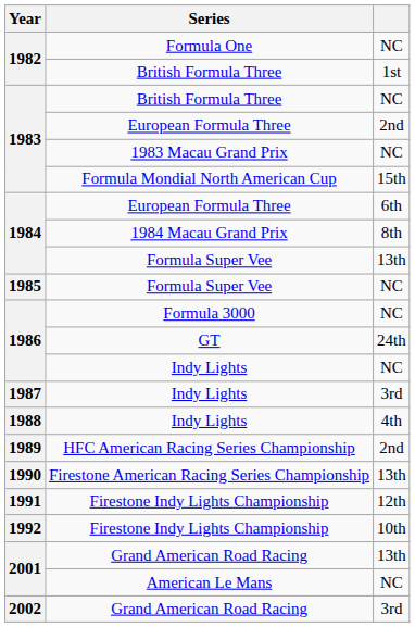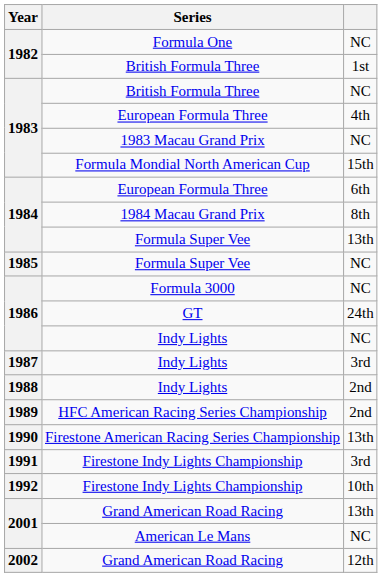 <table class="wikitable" style="text-align:center; font-size:90%">
 <tr>
 <th>Year</th>
 <th>Series</th>
 <th></th>
 </tr>
 <tr>
 <th rowspan="2">1982</th>
 <td><a href='#'>Formula One</a></td>
 <td>NC</td>
 </tr>
 <tr>
 <td><a href='#'>British Formula Three</a></td>
 <td>1st</td>
 </tr>
 <tr>
 <th rowspan="4">1983</th>
 <td><a href='#'>British Formula Three</a></td>
 <td>NC</td>
 </tr>
 <tr>
 <td><a href='#'>European Formula Three</a></td>
-<td>2nd</td>
+<td>4th</td>
 </tr>
 <tr>
 <td><a href='#'>1983 Macau Grand Prix</a></td>
 <td>NC</td>
 </tr>
 <tr>
 <td><a href='#'>Formula Mondial North American Cup</a></td>
 <td>15th</td>
 </tr>
 <tr>
 <th rowspan="3">1984</th>
 <td><a href='#'>European Formula Three</a></td>
 <td>6th</td>
 </tr>
 <tr>
 <td><a href='#'>1984 Macau Grand Prix</a></td>
 <td>8th</td>
 </tr>
 <tr>
 <td><a href='#'>Formula Super Vee</a></td>
 <td>13th</td>
 </tr>
 <tr>
 <th>1985</th>
 <td><a href='#'>Formula Super Vee</a></td>
 <td>NC</td>
 </tr>
 <tr>
 <th rowspan="3">1986</th>
 <td><a href='#'>Formula 3000</a></td>
 <td>NC</td>
 </tr>
 <tr>
 <td><a href='#'>GT</a></td>
 <td>24th</td>
 </tr>
 <tr>
 <td><a href='#'>Indy Lights</a></td>
 <td>NC</td>
 </tr>
 <tr>
 <th>1987</th>
 <td><a href='#'>Indy Lights</a></td>
 <td>3rd</td>
 </tr>
 <tr>
 <th>1988</th>
 <td><a href='#'>Indy Lights</a></td>
-<td>4th</td>
+<td>2nd</td>
 </tr>
 <tr>
 <th>1989</th>
 <td><a href='#'>HFC American Racing Series Championship</a></td>
 <td>2nd</td>
 </tr>
 <tr>
 <th>1990</th>
 <td nowrap><a href='#'>Firestone American Racing Series Championship</a></td>
 <td>13th</td>
 </tr>
 <tr>
 <th>1991</th>
 <td><a href='#'>Firestone Indy Lights Championship</a></td>
-<td>12th</td>
+<td>3rd</td>
 </tr>
 <tr>
 <th>1992</th>
 <td><a href='#'>Firestone Indy Lights Championship</a></td>
 <td>10th</td>
 </tr>
 <tr>
 <th rowspan="2">2001</th>
 <td><a href='#'>Grand American Road Racing</a></td>
 <td>13th</td>
 </tr>
 <tr>
 <td><a href='#'>American Le Mans</a></td>
 <td>NC</td>
 </tr>
 <tr>
 <th>2002</th>
 <td><a href='#'>Grand American Road Racing</a></td>
-<td>3rd</td>
+<td>12th</td>
 </tr>
 </table>
